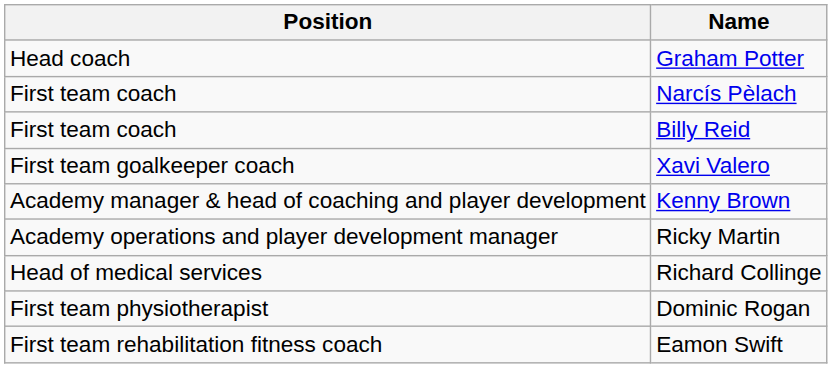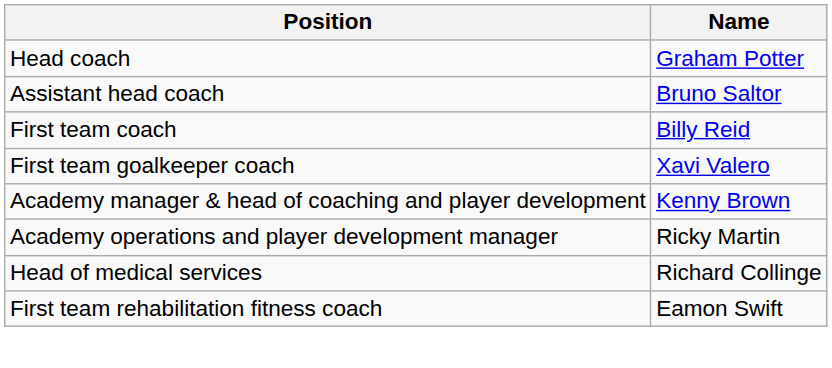 <table class="wikitable">
 <tr>
 <th>Position</th>
 <th>Name</th>
 </tr>
 <tr>
 <td>Head coach</td>
 <td><a href='#'>Graham Potter</a></td>
 </tr>
 <tr>
-<td>First team coach</td>
-<td><a href='#'>Narcís Pèlach</a></td>
+<td>Assistant head coach</td>
+<td><a href='#'>Bruno Saltor</a></td>
 </tr>
 <tr>
 <td>First team coach</td>
 <td><a href='#'>Billy Reid</a></td>
 </tr>
 <tr>
 <td>First team goalkeeper coach</td>
 <td><a href='#'>Xavi Valero</a></td>
 </tr>
 <tr>
 <td>Academy manager & head of coaching and player development</td>
 <td><a href='#'>Kenny Brown</a></td>
 </tr>
 <tr>
 <td>Academy operations and player development manager</td>
 <td>Ricky Martin</td>
 </tr>
 <tr>
 <td>Head of medical services</td>
 <td>Richard Collinge</td>
 </tr>
 <tr>
-<td>First team physiotherapist</td>
-<td>Dominic Rogan</td>
-</tr>
-<tr>
 <td>First team rehabilitation fitness coach</td>
 <td>Eamon Swift</td>
 </tr>
 </table>
